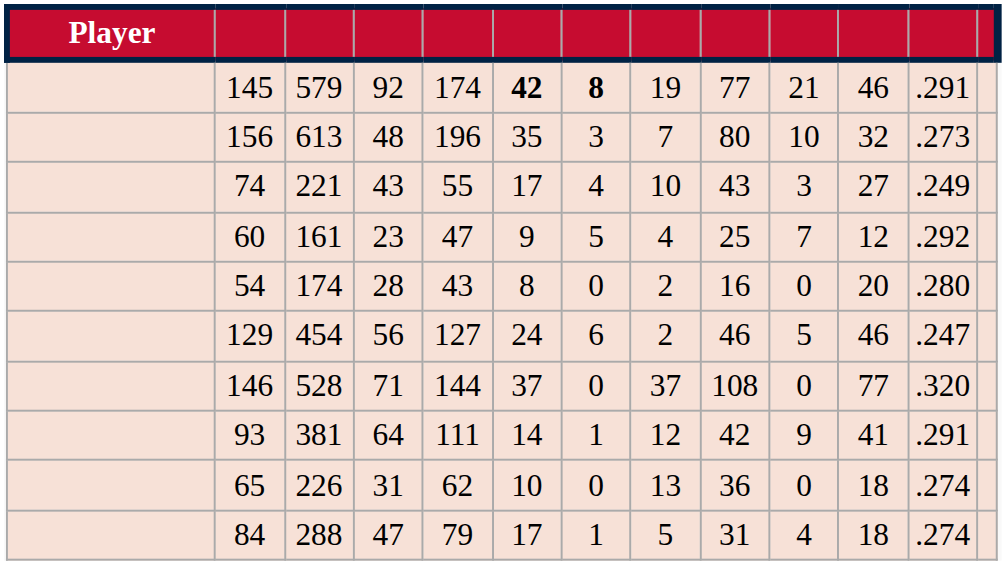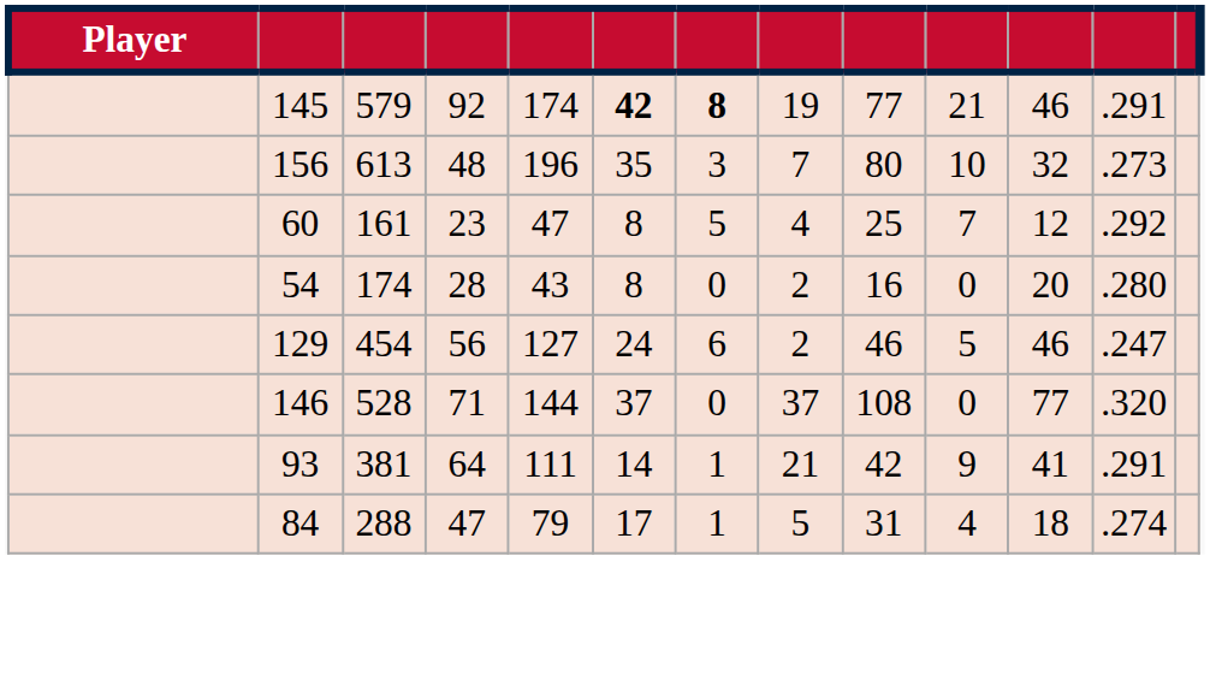 <table class="wikitable sortable">
 <tr>
 <th style="background:#c60c30; width:21%; color:#fff; border-top: 3px solid #024; border-bottom: 3px solid #024; border-left: 3px solid #024;">Player</th>
 <th style="background:#c60c30; width:7%; color:#fff; border-top: 3px solid #024; border-bottom: 3px solid #024;"></th>
 <th style="background:#c60c30; width:7%; color:#fff; border-top: 3px solid #024; border-bottom: 3px solid #024;"></th>
 <th style="background:#c60c30; width:7%; color:#fff; border-top: 3px solid #024; border-bottom: 3px solid #024;"></th>
 <th style="background:#c60c30; width:7%; color:#fff; border-top: 3px solid #024; border-bottom: 3px solid #024;"></th>
 <th style="background:#c60c30; width:7%; color:#fff; border-top: 3px solid #024; border-bottom: 3px solid #024;"></th>
 <th style="background:#c60c30; width:7%; color:#fff; border-top: 3px solid #024; border-bottom: 3px solid #024;"></th>
 <th style="background:#c60c30; width:7%; color:#fff; border-top: 3px solid #024; border-bottom: 3px solid #024;"></th>
 <th style="background:#c60c30; width:7%; color:#fff; border-top: 3px solid #024; border-bottom: 3px solid #024;"></th>
 <th style="background:#c60c30; width:7%; color:#fff; border-top: 3px solid #024; border-bottom: 3px solid #024;"></th>
 <th style="background:#c60c30; width:7%; color:#fff; border-top: 3px solid #024; border-bottom: 3px solid #024;"></th>
 <th style="background:#c60c30; width:7%; color:#fff; border-top: 3px solid #024; border-bottom: 3px solid #024;"></th>
 <th style="background:#c60c30; width:7%; color:#fff; border-top: 3px solid #024; border-bottom: 3px solid #024; border-right: 4px solid #024;"></th>
 </tr>
 <tr style="text-align:center; background:#f7e1d7;">
 <td></td>
 <td>145</td>
 <td>579</td>
 <td>92</td>
 <td>174</td>
 <td><strong>42</strong></td>
 <td><strong>8</strong></td>
 <td>19</td>
 <td>77</td>
 <td>21</td>
 <td>46</td>
 <td>.291</td>
 <td></td>
 </tr>
 <tr style="text-align:center; background:#f7e1d7;">
 <td></td>
 <td>156</td>
 <td>613</td>
 <td>48</td>
 <td>196</td>
 <td>35</td>
 <td>3</td>
 <td>7</td>
 <td>80</td>
 <td>10</td>
 <td>32</td>
 <td>.273</td>
 <td></td>
 </tr>
 <tr style="text-align:center; background:#f7e1d7;">
 <td></td>
-<td>74</td>
-<td>221</td>
-<td>43</td>
-<td>55</td>
-<td>17</td>
-<td>4</td>
-<td>10</td>
-<td>43</td>
-<td>3</td>
-<td>27</td>
-<td>.249</td>
-<td></td>
-</tr>
-<tr style="text-align:center; background:#f7e1d7;">
-<td></td>
 <td>60</td>
 <td>161</td>
 <td>23</td>
 <td>47</td>
-<td>9</td>
+<td>8</td>
 <td>5</td>
 <td>4</td>
 <td>25</td>
 <td>7</td>
 <td>12</td>
 <td>.292</td>
 <td></td>
 </tr>
 <tr style="text-align:center; background:#f7e1d7;">
 <td></td>
 <td>54</td>
 <td>174</td>
 <td>28</td>
 <td>43</td>
 <td>8</td>
 <td>0</td>
 <td>2</td>
 <td>16</td>
 <td>0</td>
 <td>20</td>
 <td>.280</td>
 <td></td>
 </tr>
 <tr style="text-align:center; background:#f7e1d7;">
 <td></td>
 <td>129</td>
 <td>454</td>
 <td>56</td>
 <td>127</td>
 <td>24</td>
 <td>6</td>
 <td>2</td>
 <td>46</td>
 <td>5</td>
 <td>46</td>
 <td>.247</td>
 <td></td>
 </tr>
 <tr style="text-align:center; background:#f7e1d7;">
 <td></td>
 <td>146</td>
 <td>528</td>
 <td>71</td>
 <td>144</td>
 <td>37</td>
 <td>0</td>
 <td>37</td>
 <td>108</td>
 <td>0</td>
 <td>77</td>
 <td>.320</td>
 <td></td>
 </tr>
 <tr style="text-align:center; background:#f7e1d7;">
 <td></td>
 <td>93</td>
 <td>381</td>
 <td>64</td>
 <td>111</td>
 <td>14</td>
 <td>1</td>
-<td>12</td>
+<td>21</td>
 <td>42</td>
 <td>9</td>
 <td>41</td>
 <td>.291</td>
-<td></td>
-</tr>
-<tr style="text-align:center; background:#f7e1d7;">
-<td></td>
-<td>65</td>
-<td>226</td>
-<td>31</td>
-<td>62</td>
-<td>10</td>
-<td>0</td>
-<td>13</td>
-<td>36</td>
-<td>0</td>
-<td>18</td>
-<td>.274</td>
 <td></td>
 </tr>
 <tr style="text-align:center; background:#f7e1d7;">
 <td></td>
 <td>84</td>
 <td>288</td>
 <td>47</td>
 <td>79</td>
 <td>17</td>
 <td>1</td>
 <td>5</td>
 <td>31</td>
 <td>4</td>
 <td>18</td>
 <td>.274</td>
 <td></td>
 </tr>
 </table>
